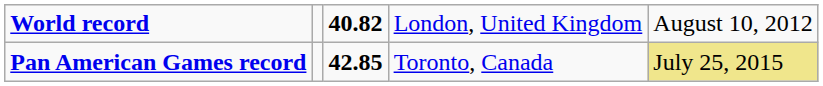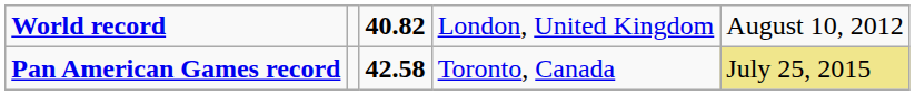 <table class="wikitable">
 <tr>
 <td><strong><a href='#'>World record</a></strong></td>
 <td></td>
 <td><strong>40.82</strong></td>
 <td><a href='#'>London</a>, <a href='#'>United Kingdom</a></td>
 <td>August 10, 2012</td>
 </tr>
 <tr>
 <td><strong><a href='#'>Pan American Games record</a></strong></td>
 <td></td>
-<td><strong>42.85</strong></td>
+<td><strong>42.58</strong></td>
 <td><a href='#'>Toronto</a>, <a href='#'>Canada</a></td>
 <td style="background: khaki;">July 25, 2015</td>
 </tr>
 </table>
